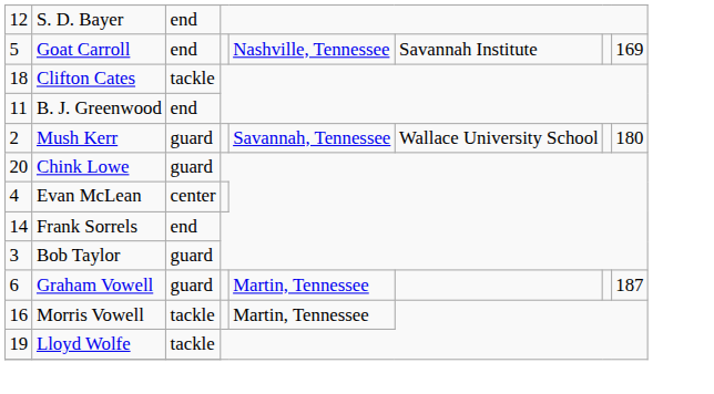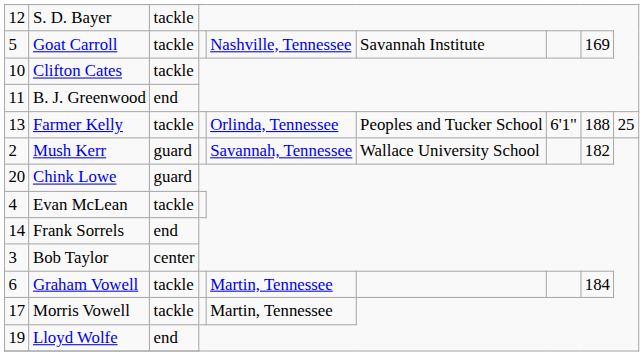 <table class="wikitable">
 <tr>
 </tr>
 <tr>
 <td>12</td>
 <td>S. D. Bayer</td>
-<td>end</td>
+<td>tackle</td>
 </tr>
 <tr>
 <td>5</td>
 <td><a href='#'>Goat Carroll</a></td>
-<td>end</td>
+<td>tackle</td>
 <td></td>
 <td><a href='#'>Nashville, Tennessee</a></td>
 <td>Savannah Institute</td>
 <td></td>
 <td>169</td>
 </tr>
 <tr>
-<td>18</td>
+<td>10</td>
 <td><a href='#'>Clifton Cates</a></td>
 <td>tackle</td>
 </tr>
 <tr>
 <td>11</td>
 <td>B. J. Greenwood</td>
 <td>end</td>
 </tr>
 <tr>
+<td>13</td>
+<td><a href='#'>Farmer Kelly</a></td>
+<td>tackle</td>
+<td></td>
+<td><a href='#'>Orlinda, Tennessee</a></td>
+<td>Peoples and Tucker School</td>
+<td>6'1"</td>
+<td>188</td>
+<td>25</td>
+</tr>
+<tr>
 <td>2</td>
 <td><a href='#'>Mush Kerr</a></td>
 <td>guard</td>
 <td></td>
 <td><a href='#'>Savannah, Tennessee</a></td>
 <td>Wallace University School</td>
 <td></td>
-<td>180</td>
+<td>182</td>
 </tr>
 <tr>
 <td>20</td>
 <td><a href='#'>Chink Lowe</a></td>
 <td>guard</td>
 </tr>
 <tr>
 <td>4</td>
 <td>Evan McLean</td>
-<td>center</td>
+<td>tackle</td>
 <td></td>
 </tr>
 <tr>
 <td>14</td>
 <td>Frank Sorrels</td>
 <td>end</td>
 </tr>
 <tr>
 <td>3</td>
 <td>Bob Taylor</td>
-<td>guard</td>
+<td>center</td>
 </tr>
 <tr>
 <td>6</td>
 <td><a href='#'>Graham Vowell</a></td>
-<td>guard</td>
+<td>tackle</td>
 <td></td>
 <td><a href='#'>Martin, Tennessee</a></td>
 <td></td>
 <td></td>
-<td>187</td>
+<td>184</td>
 </tr>
 <tr>
-<td>16</td>
+<td>17</td>
 <td>Morris Vowell</td>
 <td>tackle</td>
 <td></td>
 <td>Martin, Tennessee</td>
 </tr>
 <tr>
 <td>19</td>
 <td><a href='#'>Lloyd Wolfe</a></td>
-<td>tackle</td>
+<td>end</td>
 </tr>
 <tr>
 </tr>
 </table>
